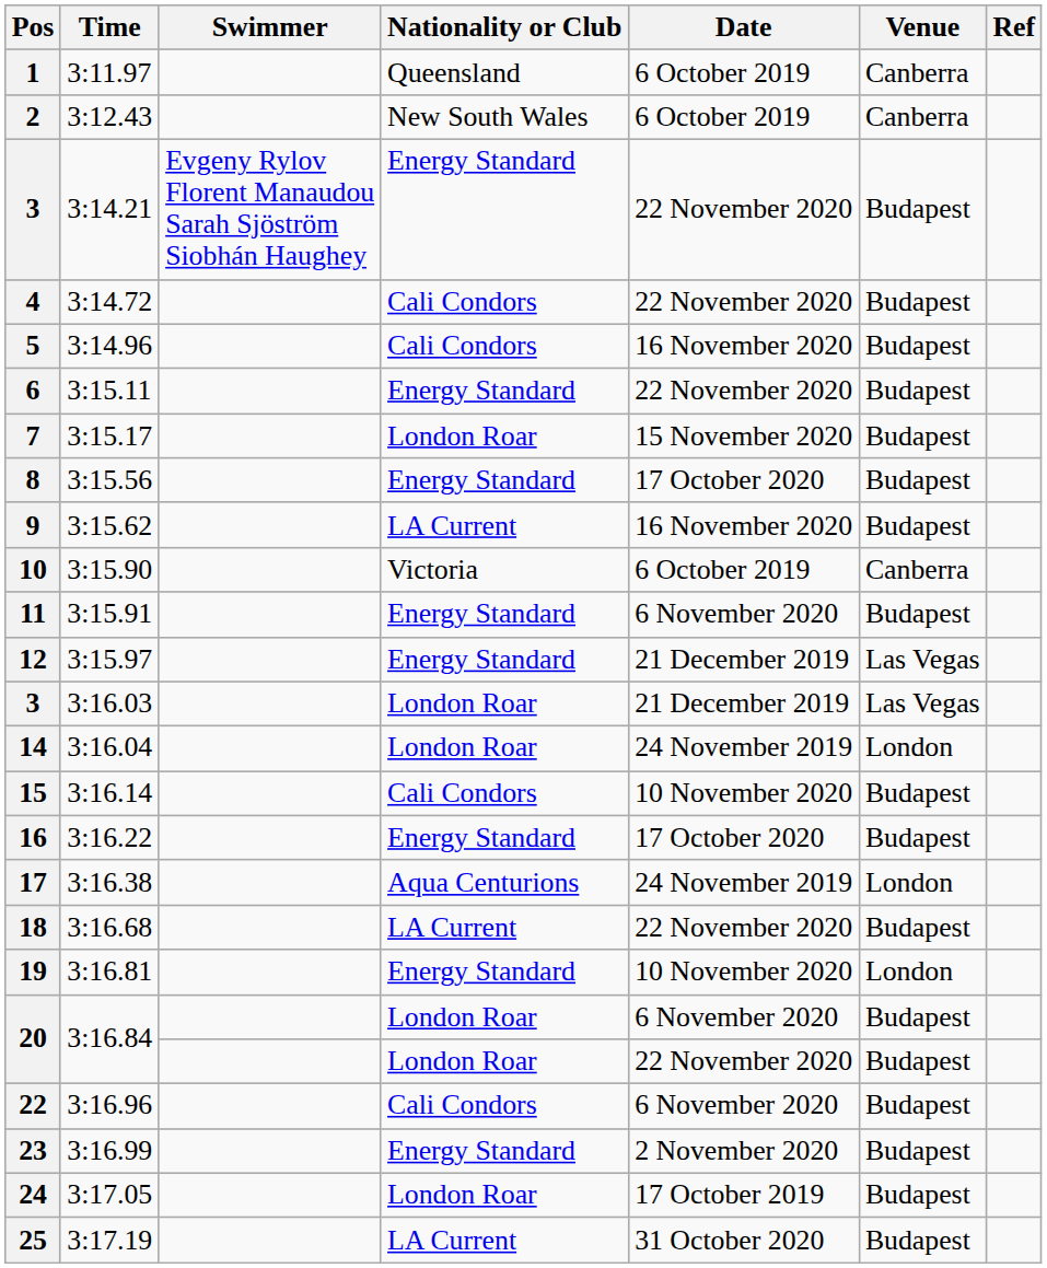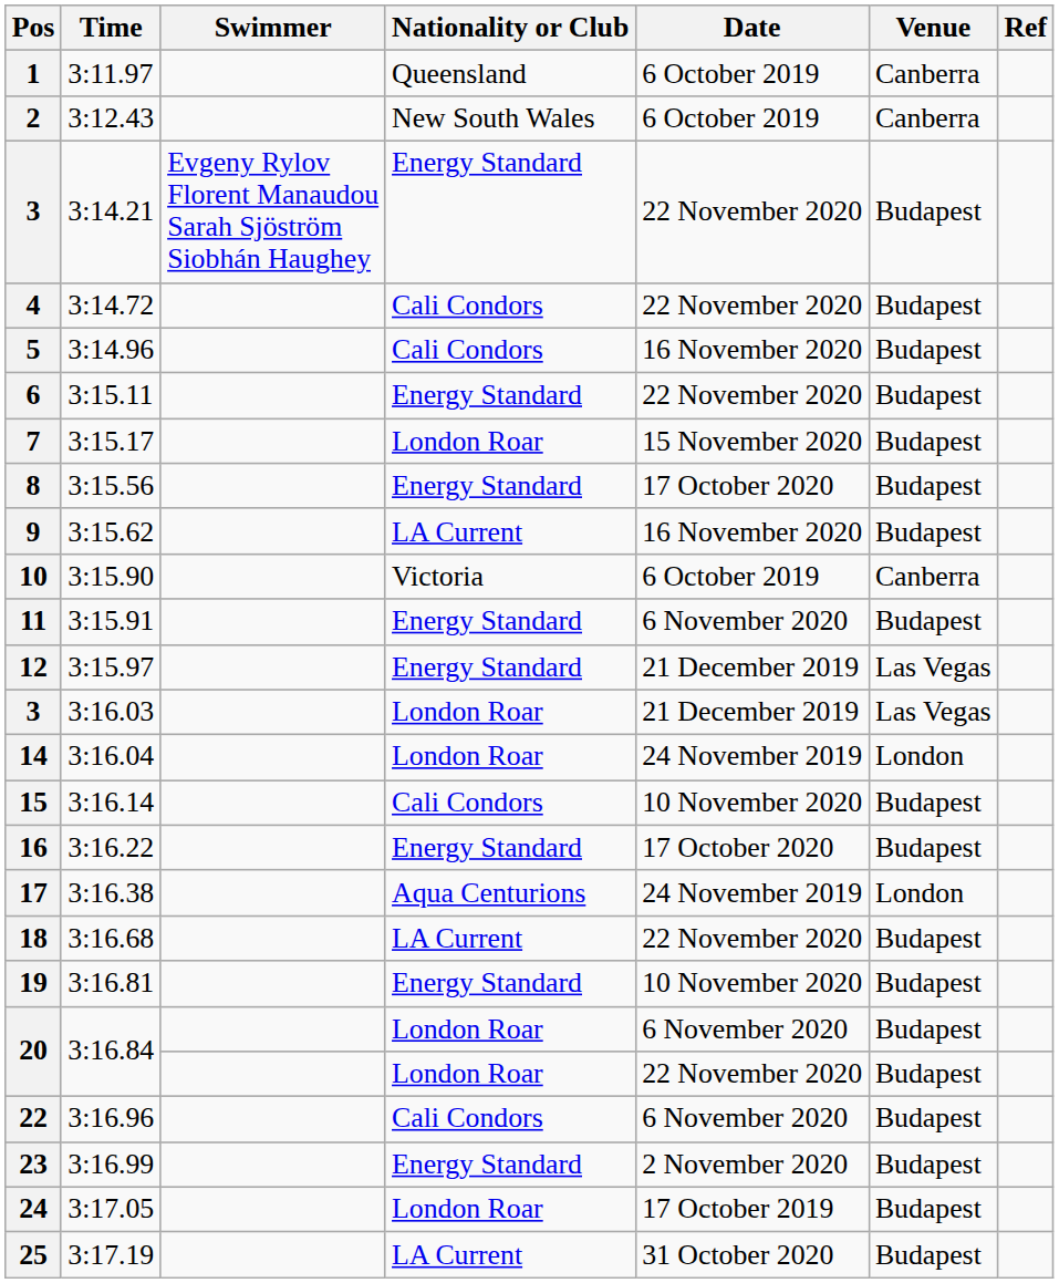 <table class="wikitable">
 <tr>
 <th>Pos</th>
 <th>Time</th>
 <th>Swimmer</th>
 <th>Nationality or Club</th>
 <th>Date</th>
 <th>Venue</th>
 <th>Ref</th>
 </tr>
 <tr>
 <th>1</th>
 <td>3:11.97</td>
 <td></td>
 <td>Queensland<br></td>
 <td>6 October 2019</td>
 <td>Canberra</td>
 <td></td>
 </tr>
 <tr>
 <th>2</th>
 <td>3:12.43</td>
 <td></td>
 <td>New South Wales<br></td>
 <td>6 October 2019</td>
 <td>Canberra</td>
 <td></td>
 </tr>
 <tr>
 <th>3</th>
 <td>3:14.21</td>
 <td><a href='#'>Evgeny Rylov</a><br><a href='#'>Florent Manaudou</a><br><a href='#'>Sarah Sjöström</a><br><a href='#'>Siobhán Haughey</a></td>
 <td><a href='#'>Energy Standard</a><br><br><br><br></td>
 <td>22 November 2020</td>
 <td>Budapest</td>
 <td></td>
 </tr>
 <tr>
 <th>4</th>
 <td>3:14.72</td>
 <td></td>
 <td><a href='#'>Cali Condors</a></td>
 <td>22 November 2020</td>
 <td>Budapest</td>
 <td></td>
 </tr>
 <tr>
 <th>5</th>
 <td>3:14.96</td>
 <td></td>
 <td><a href='#'>Cali Condors</a></td>
 <td>16 November 2020</td>
 <td>Budapest</td>
 <td></td>
 </tr>
 <tr>
 <th>6</th>
 <td>3:15.11</td>
 <td></td>
 <td><a href='#'>Energy Standard</a></td>
 <td>22 November 2020</td>
 <td>Budapest</td>
 <td></td>
 </tr>
 <tr>
 <th>7</th>
 <td>3:15.17</td>
 <td></td>
 <td><a href='#'>London Roar</a></td>
 <td>15 November 2020</td>
 <td>Budapest</td>
 <td></td>
 </tr>
 <tr>
 <th>8</th>
 <td>3:15.56</td>
 <td></td>
 <td><a href='#'>Energy Standard</a></td>
 <td>17 October 2020</td>
 <td>Budapest</td>
 <td></td>
 </tr>
 <tr>
 <th>9</th>
 <td>3:15.62</td>
 <td></td>
 <td><a href='#'>LA Current</a></td>
 <td>16 November 2020</td>
 <td>Budapest</td>
 <td></td>
 </tr>
 <tr>
 <th>10</th>
 <td>3:15.90</td>
 <td></td>
 <td>Victoria<br></td>
 <td>6 October 2019</td>
 <td>Canberra</td>
 <td></td>
 </tr>
 <tr>
 <th>11</th>
 <td>3:15.91</td>
 <td></td>
 <td><a href='#'>Energy Standard</a></td>
 <td>6 November 2020</td>
 <td>Budapest</td>
 <td></td>
 </tr>
 <tr>
 <th>12</th>
 <td>3:15.97</td>
 <td></td>
 <td><a href='#'>Energy Standard</a></td>
 <td>21 December 2019</td>
 <td>Las Vegas</td>
 <td></td>
 </tr>
 <tr>
 <th>3</th>
 <td>3:16.03</td>
 <td></td>
 <td><a href='#'>London Roar</a></td>
 <td>21 December 2019</td>
 <td>Las Vegas</td>
 <td></td>
 </tr>
 <tr>
 <th>14</th>
 <td>3:16.04</td>
 <td></td>
 <td><a href='#'>London Roar</a></td>
 <td>24 November 2019</td>
 <td>London</td>
 <td></td>
 </tr>
 <tr>
 <th>15</th>
 <td>3:16.14</td>
 <td></td>
 <td><a href='#'>Cali Condors</a></td>
 <td>10 November 2020</td>
 <td>Budapest</td>
 <td></td>
 </tr>
 <tr>
 <th>16</th>
 <td>3:16.22</td>
 <td></td>
 <td><a href='#'>Energy Standard</a></td>
 <td>17 October 2020</td>
 <td>Budapest</td>
 <td></td>
 </tr>
 <tr>
 <th>17</th>
 <td>3:16.38</td>
 <td></td>
 <td><a href='#'>Aqua Centurions</a></td>
 <td>24 November 2019</td>
 <td>London</td>
 <td></td>
 </tr>
 <tr>
 <th>18</th>
 <td>3:16.68</td>
 <td></td>
 <td><a href='#'>LA Current</a></td>
 <td>22 November 2020</td>
 <td>Budapest</td>
 <td></td>
 </tr>
 <tr>
 <th>19</th>
 <td>3:16.81</td>
 <td></td>
 <td><a href='#'>Energy Standard</a></td>
 <td>10 November 2020</td>
-<td>London</td>
+<td>Budapest</td>
 <td></td>
 </tr>
 <tr>
 <th rowspan=2>20</th>
 <td rowspan=2>3:16.84</td>
 <td></td>
 <td><a href='#'>London Roar</a></td>
 <td>6 November 2020</td>
 <td>Budapest</td>
 <td></td>
 </tr>
 <tr>
 <td></td>
 <td><a href='#'>London Roar</a></td>
 <td>22 November 2020</td>
 <td>Budapest</td>
 <td></td>
 </tr>
 <tr>
 <th>22</th>
 <td>3:16.96</td>
 <td></td>
 <td><a href='#'>Cali Condors</a></td>
 <td>6 November 2020</td>
 <td>Budapest</td>
 <td></td>
 </tr>
 <tr>
 <th>23</th>
 <td>3:16.99</td>
 <td></td>
 <td><a href='#'>Energy Standard</a></td>
 <td>2 November 2020</td>
 <td>Budapest</td>
 <td></td>
 </tr>
 <tr>
 <th>24</th>
 <td>3:17.05</td>
 <td></td>
 <td><a href='#'>London Roar</a></td>
 <td>17 October 2019</td>
 <td>Budapest</td>
 <td></td>
 </tr>
 <tr>
 <th>25</th>
 <td>3:17.19</td>
 <td></td>
 <td><a href='#'>LA Current</a></td>
 <td>31 October 2020</td>
 <td>Budapest</td>
 <td></td>
 </tr>
 </table>
